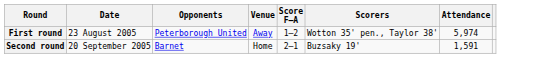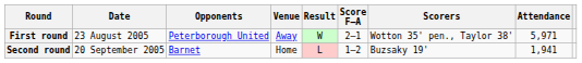 <table class="wikitable plainrowheaders sortable" style="text-align:center">
 <tr>
 <th scope="col">Round</th>
 <th scope="col">Date</th>
 <th scope="col">Opponents</th>
 <th scope="col">Venue</th>
+<th scope="col">Result</th>
 <th scope="col">Score<br>F–A</th>
 <th scope="col" class="unsortable">Scorers</th>
 <th scope="col">Attendance</th>
 <th scope="col" class="unsortable"></th>
 </tr>
 <tr>
 <th scope=row>First round</th>
 <td align=left>23 August 2005</td>
 <td align=left><a href='#'>Peterborough United</a></td>
 <td><a href='#'>Away</a></td>
-<td>1–2</td>
+<td bgcolor="#ccffcc">W</td>
+<td>2–1</td>
 <td align=left>Wotton 35' pen., Taylor 38'</td>
-<td>5,974</td>
+<td>5,971</td>
 <td></td>
 </tr>
 <tr>
 <th scope=row>Second round</th>
 <td align=left>20 September 2005</td>
 <td align=left><a href='#'>Barnet</a></td>
 <td>Home</td>
-<td>2–1</td>
+<td bgcolor="#ffcccc">L</td>
+<td>1–2</td>
 <td align=left>Buzsaky 19'</td>
-<td>1,591</td>
+<td>1,941</td>
 <td></td>
 </tr>
 </table>
